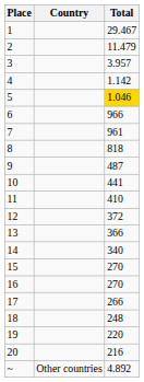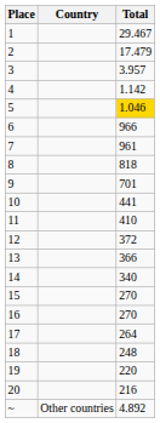 <table class="wikitable">
 <tr>
 <th>Place</th>
 <th>Country</th>
 <th>Total</th>
 </tr>
 <tr>
 <td>1</td>
 <td></td>
 <td>29.467</td>
 </tr>
 <tr>
 <td>2</td>
 <td></td>
-<td>11.479</td>
+<td>17.479</td>
 </tr>
 <tr>
 <td>3</td>
 <td></td>
 <td>3.957</td>
 </tr>
 <tr>
 <td>4</td>
 <td></td>
 <td>1.142</td>
 </tr>
 <tr>
 <td>5</td>
 <td></td>
 <td style="background: gold;">1.046</td>
 </tr>
 <tr>
 <td>6</td>
 <td></td>
 <td>966</td>
 </tr>
 <tr>
 <td>7</td>
 <td></td>
 <td>961</td>
 </tr>
 <tr>
 <td>8</td>
 <td></td>
 <td>818</td>
 </tr>
 <tr>
 <td>9</td>
 <td></td>
-<td>487</td>
+<td>701</td>
 </tr>
 <tr>
 <td>10</td>
 <td></td>
 <td>441</td>
 </tr>
 <tr>
 <td>11</td>
 <td></td>
 <td>410</td>
 </tr>
 <tr>
 <td>12</td>
 <td></td>
 <td>372</td>
 </tr>
 <tr>
 <td>13</td>
 <td></td>
 <td>366</td>
 </tr>
 <tr>
 <td>14</td>
 <td></td>
 <td>340</td>
 </tr>
 <tr>
 <td>15</td>
 <td></td>
 <td>270</td>
 </tr>
 <tr>
 <td>16</td>
 <td></td>
 <td>270</td>
 </tr>
 <tr>
 <td>17</td>
 <td></td>
-<td>266</td>
+<td>264</td>
 </tr>
 <tr>
 <td>18</td>
 <td></td>
 <td>248</td>
 </tr>
 <tr>
 <td>19</td>
 <td></td>
 <td>220</td>
 </tr>
 <tr>
 <td>20</td>
 <td></td>
 <td>216</td>
 </tr>
 <tr>
 <td>~</td>
 <td>Other countries</td>
 <td>4.892</td>
 </tr>
 </table>
